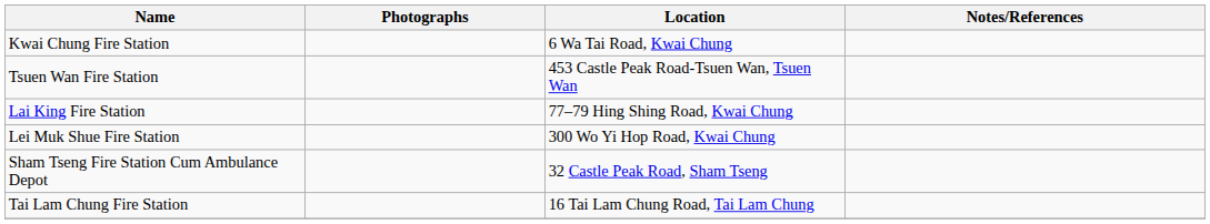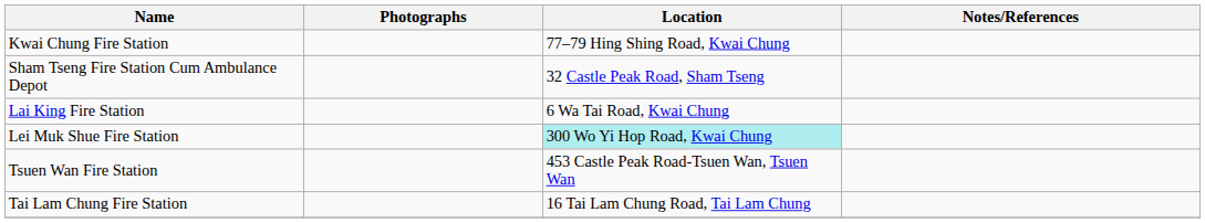 <table class="wikitable sortable" style="width:95%">
 <tr>
 <th width="25%">Name</th>
 <th width="20%">Photographs</th>
 <th width="25%">Location</th>
 <th width="30%">Notes/References</th>
 </tr>
 <tr>
 <td>Kwai Chung Fire Station</td>
 <td></td>
+<td>77–79 Hing Shing Road, <a href='#'>Kwai Chung</a><br></td>
+<td></td>
+</tr>
+<tr>
+<td>Sham Tseng Fire Station Cum Ambulance Depot</td>
+<td></td>
+<td>32 <a href='#'>Castle Peak Road</a>, <a href='#'>Sham Tseng</a><br></td>
+<td></td>
+</tr>
+<tr>
+<td><a href='#'>Lai King</a> Fire Station</td>
+<td></td>
 <td>6 Wa Tai Road, <a href='#'>Kwai Chung</a></td>
+<td></td>
+</tr>
+<tr>
+<td>Lei Muk Shue Fire Station</td>
+<td></td>
+<td style="background: paleturquoise;">300 Wo Yi Hop Road, <a href='#'>Kwai Chung</a><br></td>
 <td></td>
 </tr>
 <tr>
 <td>Tsuen Wan Fire Station</td>
 <td></td>
 <td>453 Castle Peak Road-Tsuen Wan, <a href='#'>Tsuen Wan</a><br></td>
-<td></td>
-</tr>
-<tr>
-<td><a href='#'>Lai King</a> Fire Station</td>
-<td></td>
-<td>77–79 Hing Shing Road, <a href='#'>Kwai Chung</a><br></td>
-<td></td>
-</tr>
-<tr>
-<td>Lei Muk Shue Fire Station</td>
-<td></td>
-<td>300 Wo Yi Hop Road, <a href='#'>Kwai Chung</a><br></td>
-<td></td>
-</tr>
-<tr>
-<td>Sham Tseng Fire Station Cum Ambulance Depot</td>
-<td></td>
-<td>32 <a href='#'>Castle Peak Road</a>, <a href='#'>Sham Tseng</a><br></td>
 <td></td>
 </tr>
 <tr>
 <td>Tai Lam Chung Fire Station</td>
 <td></td>
 <td>16 Tai Lam Chung Road, <a href='#'>Tai Lam Chung</a><br></td>
 <td></td>
 </tr>
 <tr>
 </tr>
 </table>
